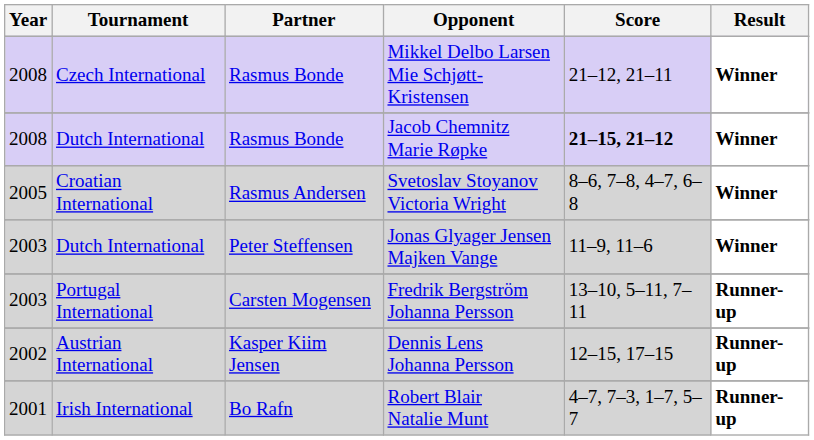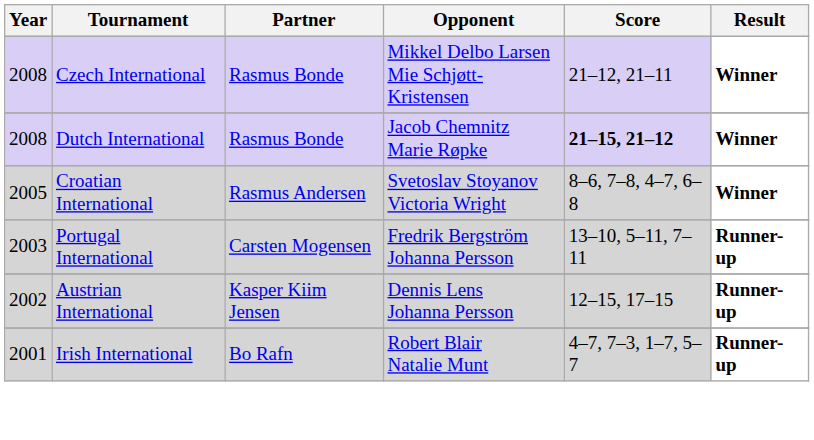 <table class="sortable wikitable" style="font-size: 90%;">
 <tr>
 <th>Year</th>
 <th>Tournament</th>
 <th>Partner</th>
 <th>Opponent</th>
 <th>Score</th>
 <th>Result</th>
 </tr>
 <tr>
 </tr>
 <tr style="background:#D8CEF6">
 <td align="center">2008</td>
 <td align="left"><a href='#'>Czech International</a></td>
 <td align="left"> <a href='#'>Rasmus Bonde</a></td>
 <td align="left"> <a href='#'>Mikkel Delbo Larsen</a><br> <a href='#'>Mie Schjøtt-Kristensen</a></td>
 <td align="left">21–12, 21–11</td>
 <td style="text-align:left; background:white"> <strong>Winner</strong></td>
 </tr>
 <tr>
 </tr>
 <tr style="background:#D8CEF6">
 <td align="center">2008</td>
 <td align="left"><a href='#'>Dutch International</a></td>
 <td align="left"> <a href='#'>Rasmus Bonde</a></td>
 <td align="left"> <a href='#'>Jacob Chemnitz</a><br> <a href='#'>Marie Røpke</a></td>
 <td align="left"><strong>21–15, 21–12</strong></td>
 <td style="text-align:left; background:white"> <strong>Winner</strong></td>
 </tr>
 <tr>
 </tr>
 <tr style="background:#D5D5D5">
 <td align="center">2005</td>
 <td align="left"><a href='#'>Croatian International</a></td>
 <td align="left"> <a href='#'>Rasmus Andersen</a></td>
 <td align="left"> <a href='#'>Svetoslav Stoyanov</a><br> <a href='#'>Victoria Wright</a></td>
 <td align="left">8–6, 7–8, 4–7, 6–8</td>
 <td style="text-align:left; background:white"> <strong>Winner</strong></td>
 </tr>
 <tr>
 </tr>
-<tr style="background:#D5D5D5">
-<td align="center">2003</td>
-<td align="left"><a href='#'>Dutch International</a></td>
-<td align="left"> <a href='#'>Peter Steffensen</a></td>
-<td align="left"> <a href='#'>Jonas Glyager Jensen</a><br> <a href='#'>Majken Vange</a></td>
-<td align="left">11–9, 11–6</td>
-<td style="text-align:left; background:white"> <strong>Winner</strong></td>
-</tr>
 <tr>
 </tr>
 <tr style="background:#D5D5D5">
 <td align="center">2003</td>
 <td align="left"><a href='#'>Portugal International</a></td>
 <td align="left"> <a href='#'>Carsten Mogensen</a></td>
 <td align="left"> <a href='#'>Fredrik Bergström</a><br> <a href='#'>Johanna Persson</a></td>
 <td align="left">13–10, 5–11, 7–11</td>
 <td style="text-align:left; background:white"> <strong>Runner-up</strong></td>
 </tr>
 <tr>
 </tr>
 <tr style="background:#D5D5D5">
 <td align="center">2002</td>
 <td align="left"><a href='#'>Austrian International</a></td>
 <td align="left"> <a href='#'>Kasper Kiim Jensen</a></td>
 <td align="left"> <a href='#'>Dennis Lens</a><br> <a href='#'>Johanna Persson</a></td>
 <td align="left">12–15, 17–15</td>
 <td style="text-align:left; background:white"> <strong>Runner-up</strong></td>
 </tr>
 <tr>
 </tr>
 <tr style="background:#D5D5D5">
 <td align="center">2001</td>
 <td align="left"><a href='#'>Irish International</a></td>
 <td align="left"> <a href='#'>Bo Rafn</a></td>
 <td align="left"> <a href='#'>Robert Blair</a><br> <a href='#'>Natalie Munt</a></td>
 <td align="left">4–7, 7–3, 1–7, 5–7</td>
 <td style="text-align:left; background:white"> <strong>Runner-up</strong></td>
 </tr>
 </table>
